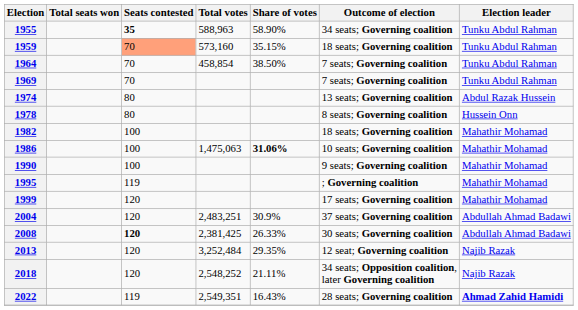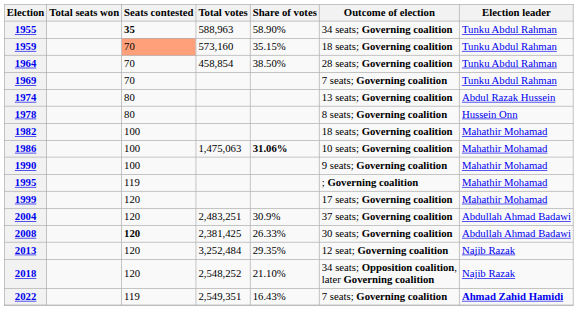 <table class="wikitable">
 <tr>
 <th>Election</th>
 <th>Total seats won</th>
 <th>Seats contested</th>
 <th>Total votes</th>
 <th>Share of votes</th>
 <th>Outcome of election</th>
 <th>Election leader</th>
 </tr>
 <tr>
 <th><a href='#'>1955</a></th>
 <td></td>
 <td><strong>35</strong></td>
 <td>588,963</td>
 <td>58.90%</td>
 <td>34 seats; <strong>Governing coalition</strong> <br></td>
 <td><a href='#'>Tunku Abdul Rahman</a></td>
 </tr>
 <tr>
 <th><a href='#'>1959</a></th>
 <td></td>
 <td style="background: lightsalmon;">70</td>
 <td>573,160</td>
 <td>35.15%</td>
 <td>18 seats;  <strong>Governing coalition</strong> <br></td>
 <td><a href='#'>Tunku Abdul Rahman</a></td>
 </tr>
 <tr>
 <th><a href='#'>1964</a></th>
 <td></td>
 <td>70</td>
 <td>458,854</td>
 <td>38.50%</td>
-<td>7 seats;  <strong>Governing coalition</strong> <br></td>
+<td>28 seats; <strong>Governing coalition</strong> <br></td>
 <td><a href='#'>Tunku Abdul Rahman</a></td>
 </tr>
 <tr>
 <th><a href='#'>1969</a></th>
 <td></td>
 <td>70</td>
 <td></td>
 <td></td>
 <td>7 seats;  <strong>Governing coalition</strong> <br></td>
 <td><a href='#'>Tunku Abdul Rahman</a></td>
 </tr>
 <tr>
 <th><a href='#'>1974</a></th>
 <td></td>
 <td>80</td>
 <td></td>
 <td></td>
 <td>13 seats; <strong>Governing coalition</strong> <br></td>
 <td><a href='#'>Abdul Razak Hussein</a></td>
 </tr>
 <tr>
 <th><a href='#'>1978</a></th>
 <td></td>
 <td>80</td>
 <td></td>
 <td></td>
 <td>8 seats; <strong>Governing coalition</strong> <br></td>
 <td><a href='#'>Hussein Onn</a></td>
 </tr>
 <tr>
 <th><a href='#'>1982</a></th>
 <td></td>
 <td>100</td>
 <td></td>
 <td></td>
 <td>18 seats; <strong>Governing coalition</strong> <br></td>
 <td><a href='#'>Mahathir Mohamad</a></td>
 </tr>
 <tr>
 <th><a href='#'>1986</a></th>
 <td></td>
 <td>100</td>
 <td>1,475,063</td>
 <td><strong>31.06%</strong></td>
 <td>10 seats;  <strong>Governing coalition</strong> <br></td>
 <td><a href='#'>Mahathir Mohamad</a></td>
 </tr>
 <tr>
 <th><a href='#'>1990</a></th>
 <td></td>
 <td>100</td>
 <td></td>
 <td></td>
 <td>9 seats; <strong>Governing coalition</strong> <br></td>
 <td><a href='#'>Mahathir Mohamad</a></td>
 </tr>
 <tr>
 <th><a href='#'>1995</a></th>
 <td></td>
 <td>119</td>
 <td></td>
 <td></td>
 <td>;  <strong>Governing coalition</strong> <br></td>
 <td><a href='#'>Mahathir Mohamad</a></td>
 </tr>
 <tr>
 <th><a href='#'>1999</a></th>
 <td></td>
 <td>120</td>
 <td></td>
 <td></td>
 <td>17 seats; <strong>Governing coalition</strong> <br></td>
 <td><a href='#'>Mahathir Mohamad</a></td>
 </tr>
 <tr>
 <th><a href='#'>2004</a></th>
 <td></td>
 <td>120</td>
 <td>2,483,251</td>
 <td>30.9%</td>
 <td>37 seats; <strong>Governing coalition</strong> <br></td>
 <td><a href='#'>Abdullah Ahmad Badawi</a></td>
 </tr>
 <tr>
 <th><a href='#'>2008</a></th>
 <td></td>
 <td><strong>120</strong></td>
 <td>2,381,425</td>
 <td>26.33%</td>
 <td>30 seats; <strong>Governing coalition</strong> <br></td>
 <td><a href='#'>Abdullah Ahmad Badawi</a></td>
 </tr>
 <tr>
 <th><a href='#'>2013</a></th>
 <td></td>
 <td>120</td>
 <td>3,252,484</td>
 <td>29.35%</td>
 <td>12 seat; <strong>Governing coalition</strong> <br></td>
 <td><a href='#'>Najib Razak</a></td>
 </tr>
 <tr>
 <th><a href='#'>2018</a></th>
 <td></td>
 <td>120</td>
 <td>2,548,252</td>
-<td>21.11%</td>
+<td>21.10%</td>
 <td>34 seats; <strong>Opposition coalition</strong>, <br> later <strong>Governing coalition</strong> <br></td>
 <td><a href='#'>Najib Razak</a></td>
 </tr>
 <tr>
 <th><a href='#'>2022</a></th>
 <td></td>
 <td>119</td>
 <td>2,549,351</td>
 <td>16.43%</td>
-<td>28 seats; <strong>Governing coalition</strong> <br></td>
+<td>7 seats;  <strong>Governing coalition</strong> <br></td>
 <td><strong><a href='#'>Ahmad Zahid Hamidi</a></strong></td>
 </tr>
 <tr>
 </tr>
 </table>
